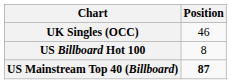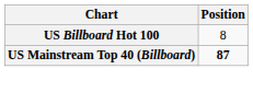 <table class="wikitable plainrowheaders sortable" style="text-align:center">
 <tr>
 <th scope="col">Chart</th>
 <th scope="col">Position</th>
-</tr>
-<tr>
-<th scope="row">UK Singles (OCC)</th>
-<td>46</td>
 </tr>
 <tr>
 <th scope="row">US <em>Billboard</em> Hot 100</th>
 <td>8</td>
 </tr>
 <tr>
 <th scope="row">US Mainstream Top 40 (<em>Billboard</em>)</th>
 <td><strong>87</strong></td>
 </tr>
 </table>
